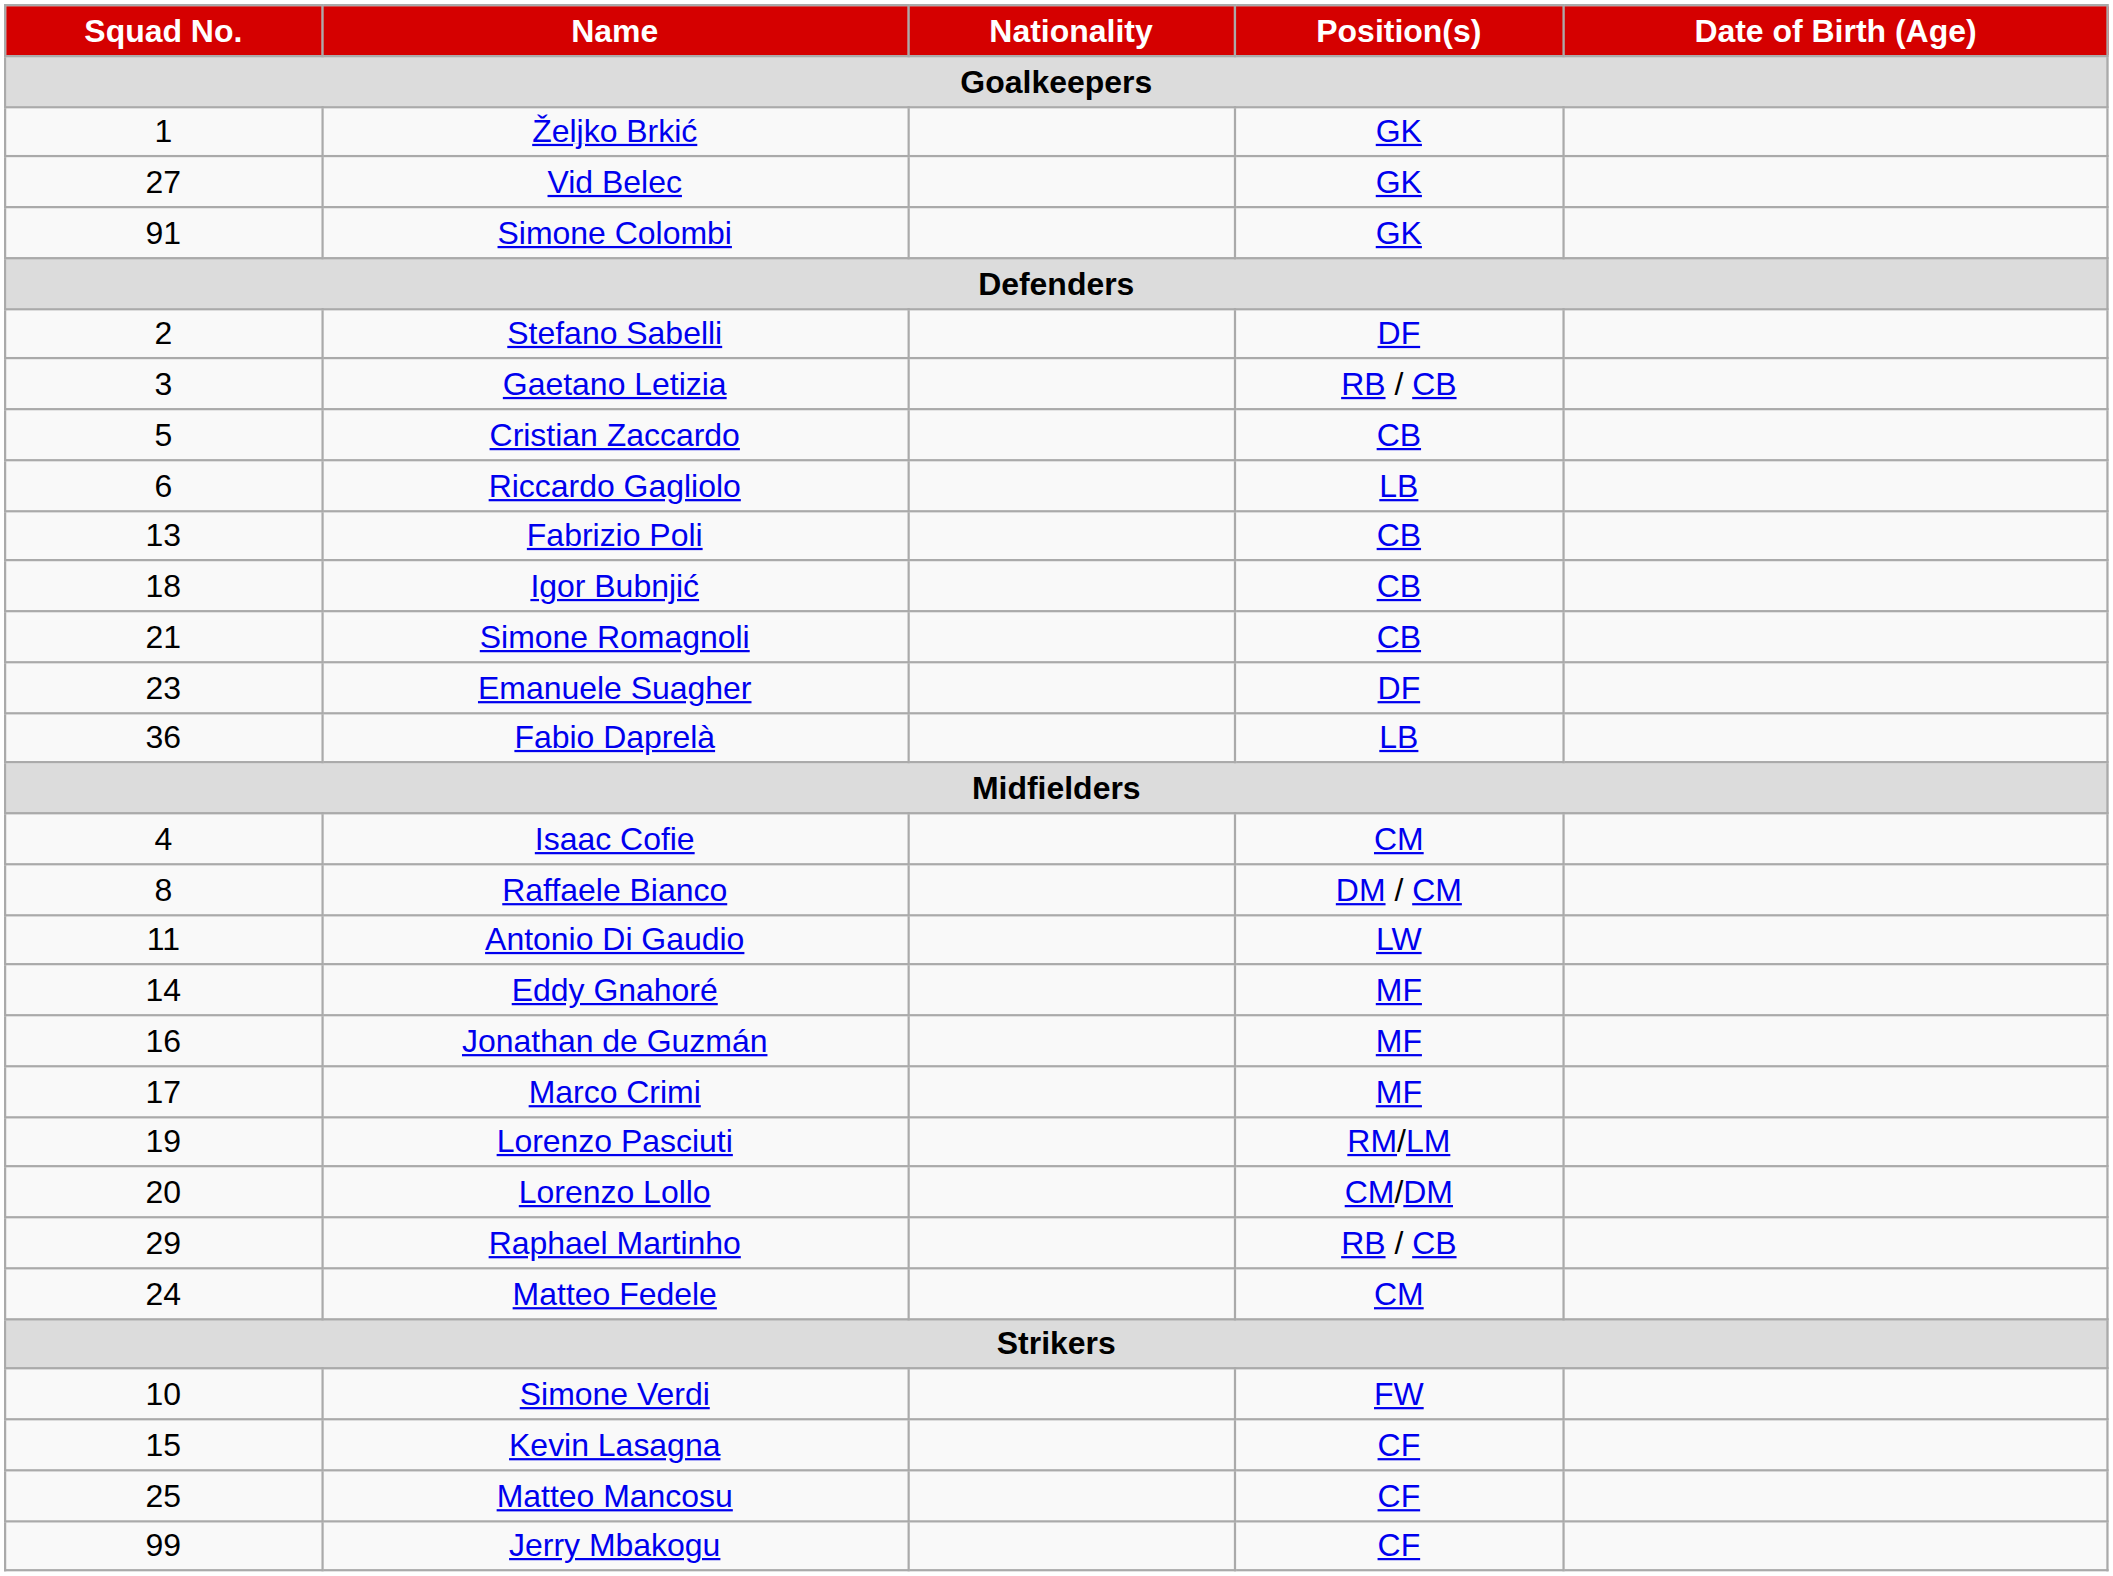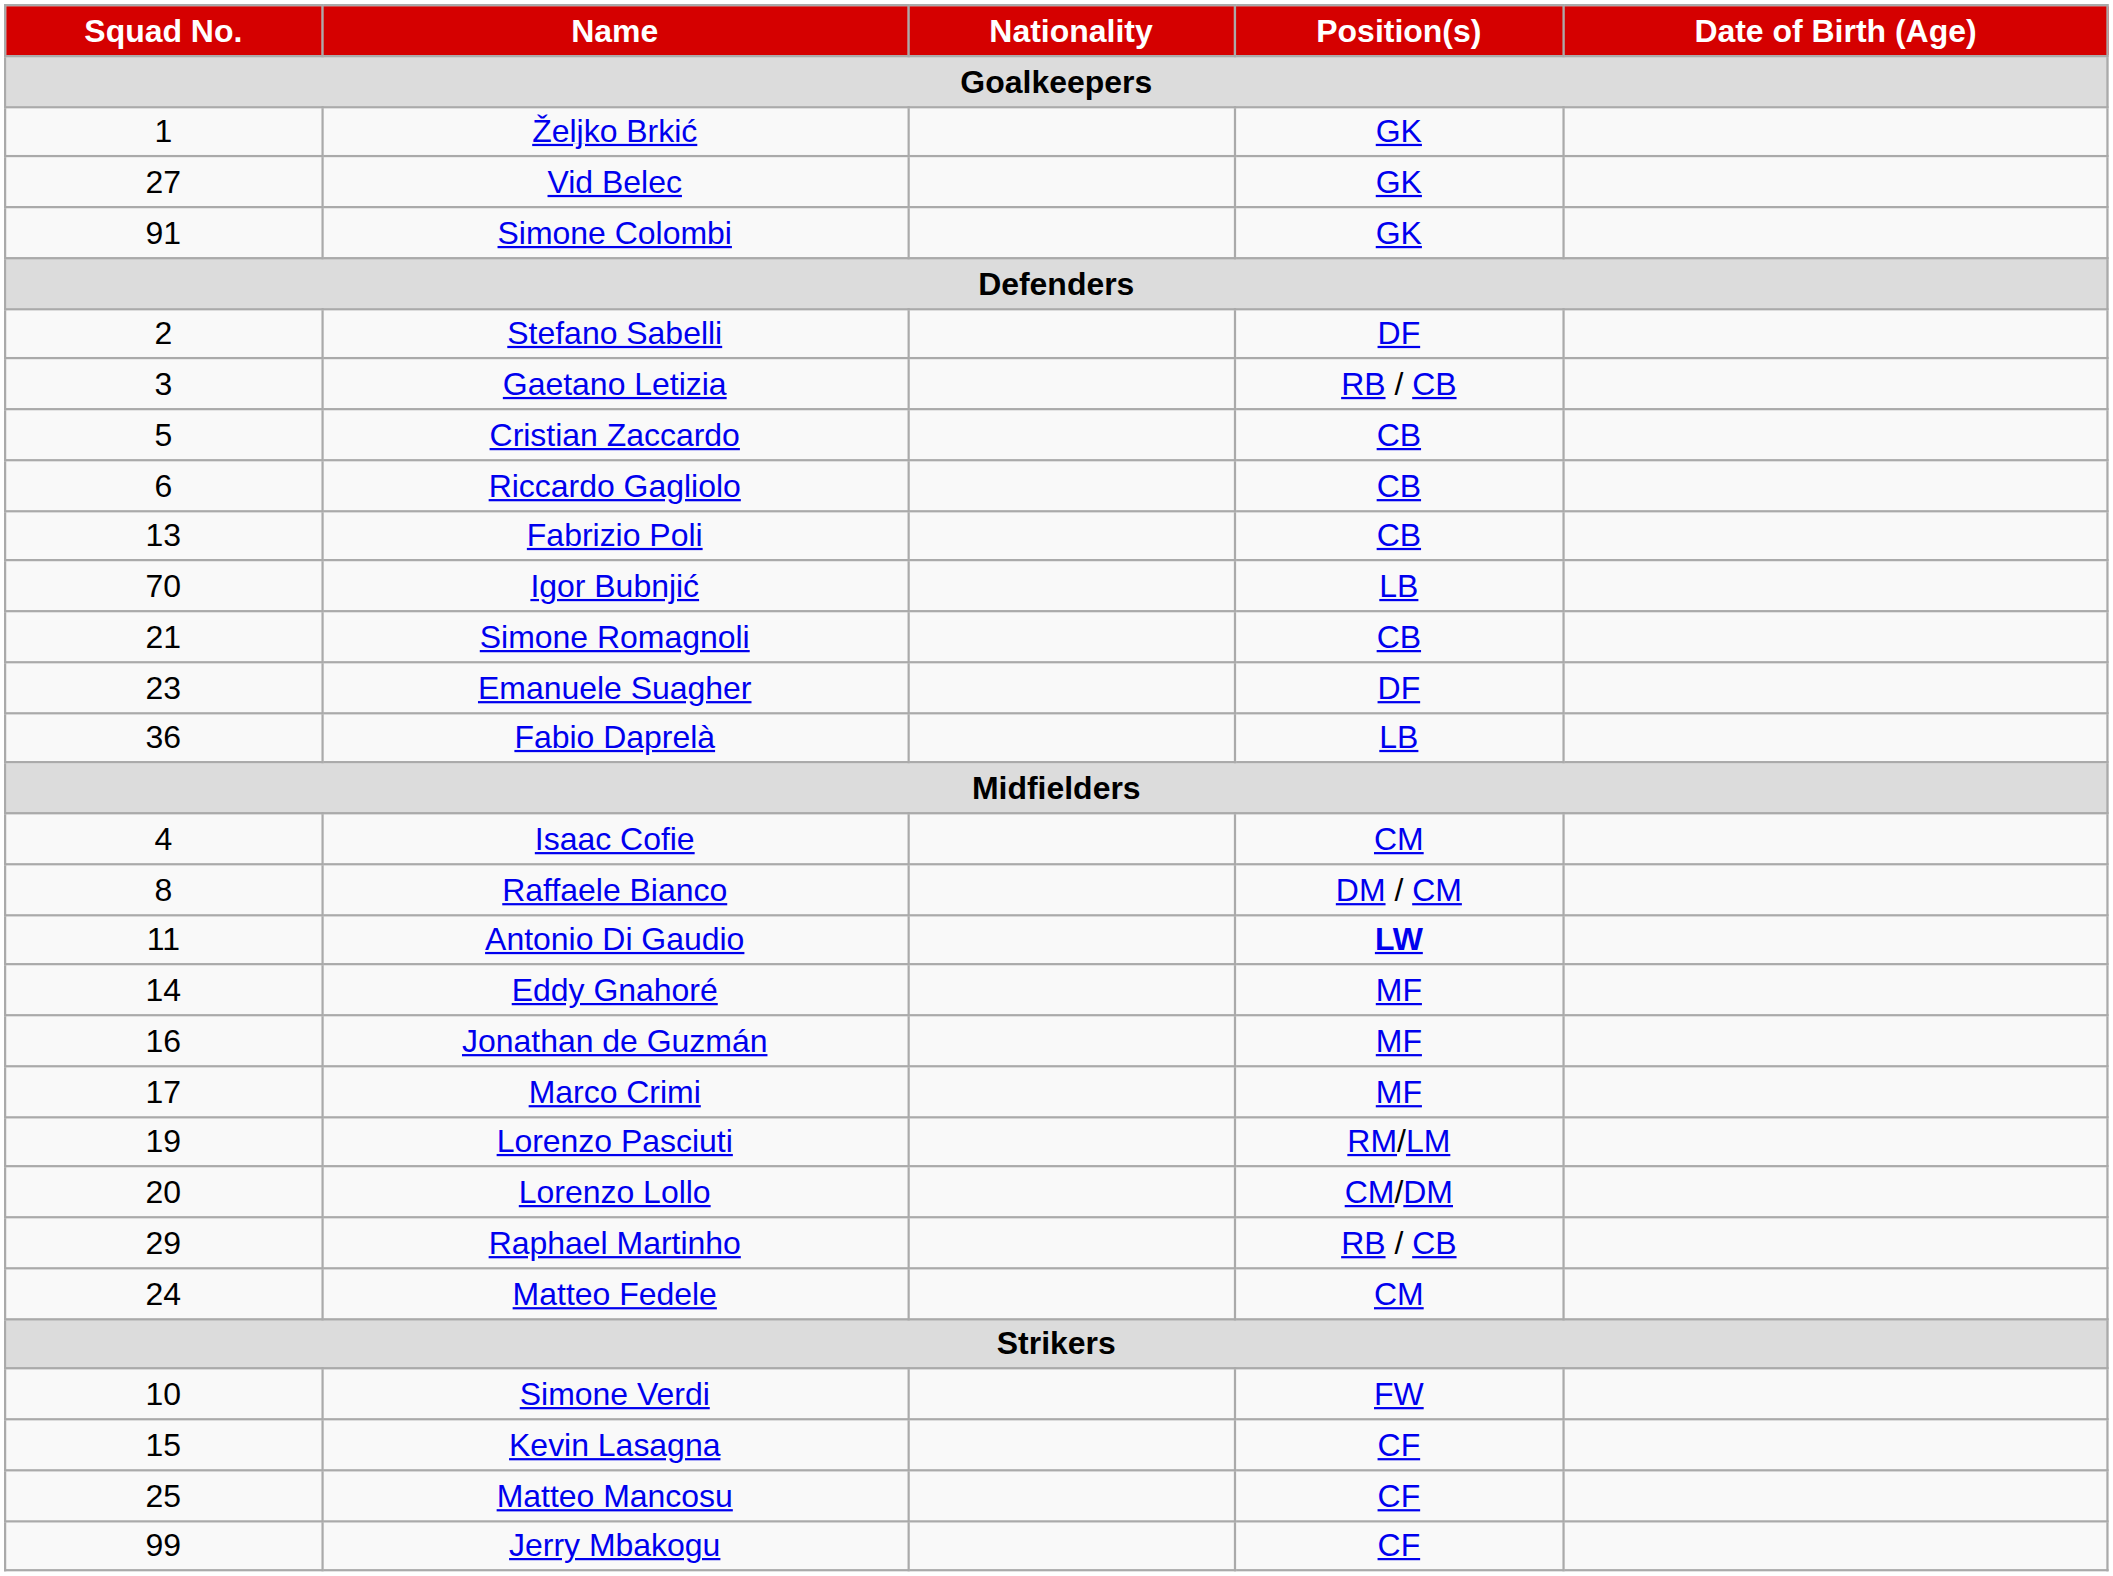 <table class="wikitable" style="text-align:center; font-size:90%; width:75%;">
 <tr>
 <th style="background:#d50000; color:white; text-align:center;">Squad No.</th>
 <th style="background:#d50000; color:white; text-align:center;">Name</th>
 <th style="background:#d50000; color:white; text-align:center;">Nationality</th>
 <th style="background:#d50000; color:white; text-align:center;">Position(s)</th>
 <th style="background:#d50000; color:white; text-align:center;">Date of Birth (Age)</th>
 </tr>
 <tr>
 <th colspan="10" style="background:#dcdcdc; text-align:center;">Goalkeepers</th>
 </tr>
 <tr>
 <td>1</td>
 <td><a href='#'>Željko Brkić</a></td>
 <td></td>
 <td><a href='#'>GK</a></td>
 <td></td>
 </tr>
 <tr>
 <td>27</td>
 <td><a href='#'>Vid Belec</a></td>
 <td></td>
 <td><a href='#'>GK</a></td>
 <td></td>
 </tr>
 <tr>
 <td>91</td>
 <td><a href='#'>Simone Colombi</a></td>
 <td></td>
 <td><a href='#'>GK</a></td>
 <td></td>
 </tr>
 <tr>
 <th colspan="10" style="background:#dcdcdc; text-align:center;">Defenders</th>
 </tr>
 <tr>
 <td>2</td>
 <td><a href='#'>Stefano Sabelli</a></td>
 <td></td>
 <td><a href='#'>DF</a></td>
 <td></td>
 </tr>
 <tr>
 <td>3</td>
 <td><a href='#'>Gaetano Letizia</a></td>
 <td></td>
 <td><a href='#'>RB</a> / <a href='#'>CB</a></td>
 <td></td>
 </tr>
 <tr>
 <td>5</td>
 <td><a href='#'>Cristian Zaccardo</a></td>
 <td></td>
 <td><a href='#'>CB</a></td>
 <td></td>
 </tr>
 <tr>
 <td>6</td>
 <td><a href='#'>Riccardo Gagliolo</a></td>
 <td></td>
-<td><a href='#'>LB</a></td>
+<td><a href='#'>CB</a></td>
 <td></td>
 </tr>
 <tr>
 <td>13</td>
 <td><a href='#'>Fabrizio Poli</a></td>
 <td></td>
 <td><a href='#'>CB</a></td>
 <td></td>
 </tr>
 <tr>
-<td>18</td>
+<td>70</td>
 <td><a href='#'>Igor Bubnjić</a></td>
 <td></td>
-<td><a href='#'>CB</a></td>
+<td><a href='#'>LB</a></td>
 <td></td>
 </tr>
 <tr>
 <td>21</td>
 <td><a href='#'>Simone Romagnoli</a></td>
 <td></td>
 <td><a href='#'>CB</a></td>
 <td></td>
 </tr>
 <tr>
 <td>23</td>
 <td><a href='#'>Emanuele Suagher</a></td>
 <td></td>
 <td><a href='#'>DF</a></td>
 <td></td>
 </tr>
 <tr>
 <td>36</td>
 <td><a href='#'>Fabio Daprelà</a></td>
 <td></td>
 <td><a href='#'>LB</a></td>
 <td></td>
 </tr>
 <tr>
 <th colspan="10" style="background:#dcdcdc; text-align:center;">Midfielders</th>
 </tr>
 <tr>
 <td>4</td>
 <td><a href='#'>Isaac Cofie</a></td>
 <td></td>
 <td><a href='#'>CM</a></td>
 <td></td>
 </tr>
 <tr>
 <td>8</td>
 <td><a href='#'>Raffaele Bianco</a></td>
 <td></td>
 <td><a href='#'>DM</a> / <a href='#'>CM</a></td>
 <td></td>
 </tr>
 <tr>
 <td>11</td>
 <td><a href='#'>Antonio Di Gaudio</a></td>
 <td></td>
-<td><a href='#'>LW</a></td>
+<td><strong><a href='#'>LW</a></strong></td>
 <td></td>
 </tr>
 <tr>
 <td>14</td>
 <td><a href='#'>Eddy Gnahoré</a></td>
 <td></td>
 <td><a href='#'>MF</a></td>
 <td></td>
 </tr>
 <tr>
 <td>16</td>
 <td><a href='#'>Jonathan de Guzmán</a></td>
 <td></td>
 <td><a href='#'>MF</a></td>
 <td></td>
 </tr>
 <tr>
 <td>17</td>
 <td><a href='#'>Marco Crimi</a></td>
 <td></td>
 <td><a href='#'>MF</a></td>
 <td></td>
 </tr>
 <tr>
 <td>19</td>
 <td><a href='#'>Lorenzo Pasciuti</a></td>
 <td></td>
 <td><a href='#'>RM</a>/<a href='#'>LM</a></td>
 <td></td>
 </tr>
 <tr>
 <td>20</td>
 <td><a href='#'>Lorenzo Lollo</a></td>
 <td></td>
 <td><a href='#'>CM</a>/<a href='#'>DM</a></td>
 <td></td>
 </tr>
 <tr>
 <td>29</td>
 <td><a href='#'>Raphael Martinho</a></td>
 <td></td>
 <td><a href='#'>RB</a> / <a href='#'>CB</a></td>
 <td></td>
 </tr>
 <tr>
 <td>24</td>
 <td><a href='#'>Matteo Fedele</a></td>
 <td></td>
 <td><a href='#'>CM</a></td>
 <td></td>
 </tr>
 <tr>
 <th colspan="10" style="background:#dcdcdc; text-align:center;">Strikers</th>
 </tr>
 <tr>
 <td>10</td>
 <td><a href='#'>Simone Verdi</a></td>
 <td></td>
 <td><a href='#'>FW</a></td>
 <td></td>
 </tr>
 <tr>
 <td>15</td>
 <td><a href='#'>Kevin Lasagna</a></td>
 <td></td>
 <td><a href='#'>CF</a></td>
 <td></td>
 </tr>
 <tr>
 <td>25</td>
 <td><a href='#'>Matteo Mancosu</a></td>
 <td></td>
 <td><a href='#'>CF</a></td>
 <td></td>
 </tr>
 <tr>
 <td>99</td>
 <td><a href='#'>Jerry Mbakogu</a></td>
 <td></td>
 <td><a href='#'>CF</a></td>
 <td></td>
 </tr>
 </table>
